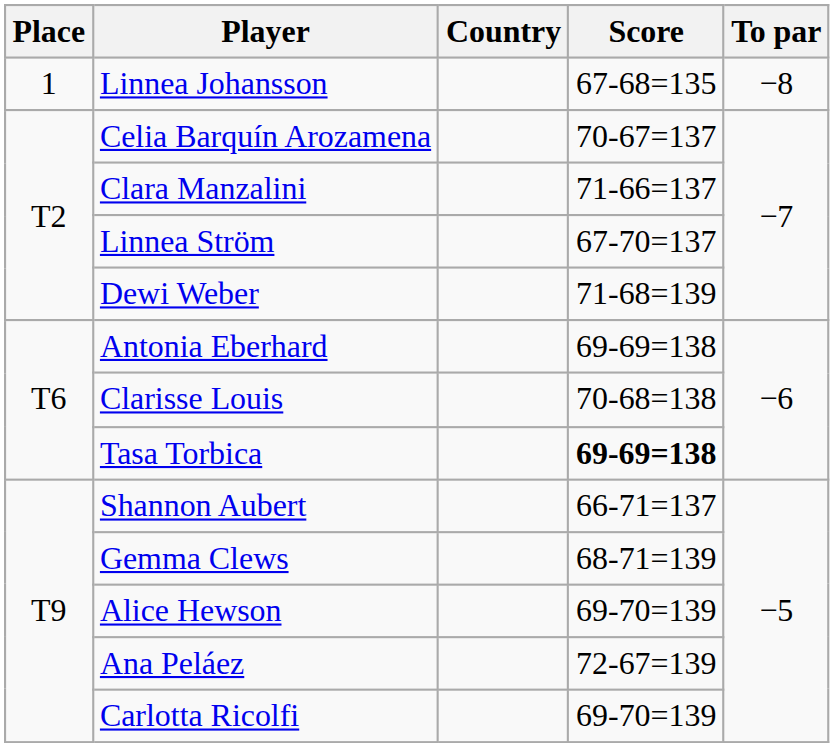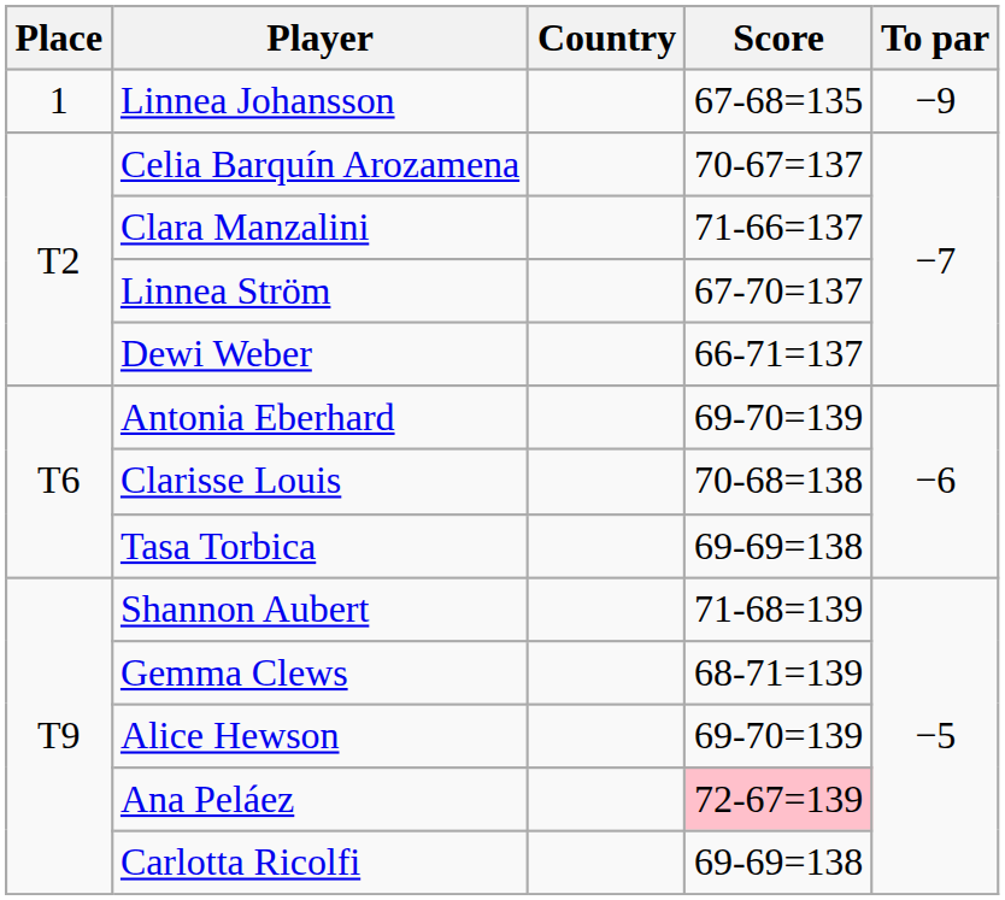 <table class="wikitable" style="font-size:95%;">
 <tr>
 <th>Place</th>
 <th>Player</th>
 <th>Country</th>
 <th>Score</th>
 <th>To par</th>
 </tr>
 <tr>
 <td align=center>1</td>
 <td><a href='#'>Linnea Johansson</a></td>
 <td></td>
 <td align=center>67-68=135</td>
-<td align=center>−8</td>
+<td align=center>−9</td>
 </tr>
 <tr>
 <td rowspan="4" align="center">T2</td>
 <td><a href='#'>Celia Barquín Arozamena</a></td>
 <td></td>
 <td align=center>70-67=137</td>
 <td rowspan="4" align="center">−7</td>
 </tr>
 <tr>
 <td><a href='#'>Clara Manzalini</a></td>
 <td></td>
 <td align=center>71-66=137</td>
 </tr>
 <tr>
 <td><a href='#'>Linnea Ström</a></td>
 <td></td>
 <td align=center>67-70=137</td>
 </tr>
 <tr>
 <td><a href='#'>Dewi Weber</a></td>
 <td></td>
-<td align="center">71-68=139</td>
+<td align=center>66-71=137</td>
 </tr>
 <tr>
 <td rowspan="3" align="center">T6</td>
 <td><a href='#'>Antonia Eberhard</a></td>
 <td></td>
-<td align=center>69-69=138</td>
+<td align=center>69-70=139</td>
 <td rowspan="3" align=center>−6</td>
 </tr>
 <tr>
 <td><a href='#'>Clarisse Louis</a></td>
 <td></td>
 <td align=center>70-68=138</td>
 </tr>
 <tr>
 <td><a href='#'>Tasa Torbica</a></td>
 <td></td>
-<td align=center><strong>69-69=138</strong></td>
+<td align=center>69-69=138</td>
 </tr>
 <tr>
 <td rowspan="5" align="center">T9</td>
 <td><a href='#'>Shannon Aubert</a></td>
 <td></td>
-<td align=center>66-71=137</td>
+<td align="center">71-68=139</td>
 <td rowspan="5" align="center">−5</td>
 </tr>
 <tr>
 <td><a href='#'>Gemma Clews</a></td>
 <td></td>
 <td align=center>68-71=139</td>
 </tr>
 <tr>
 <td><a href='#'>Alice Hewson</a></td>
 <td></td>
 <td align=center>69-70=139</td>
 </tr>
 <tr>
 <td><a href='#'>Ana Peláez</a></td>
 <td></td>
-<td align=center>72-67=139</td>
+<td align=center style="background: pink;">72-67=139</td>
 </tr>
 <tr>
 <td><a href='#'>Carlotta Ricolfi</a></td>
 <td></td>
-<td align=center>69-70=139</td>
+<td align=center>69-69=138</td>
 </tr>
 </table>
